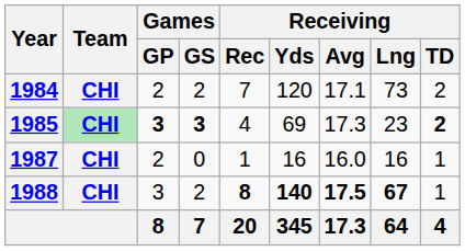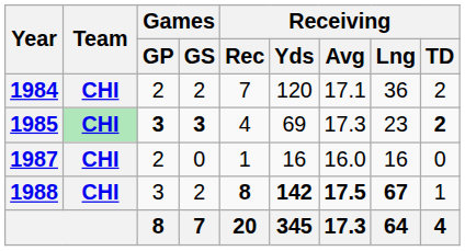 <table class="wikitable" style="text-align:center">
 <tr>
 <th rowspan="2">Year</th>
 <th rowspan="2">Team</th>
 <th colspan="2">Games</th>
 <th colspan="5">Receiving</th>
 </tr>
 <tr>
 <th>GP</th>
 <th>GS</th>
 <th>Rec</th>
 <th>Yds</th>
 <th>Avg</th>
 <th>Lng</th>
 <th>TD</th>
 </tr>
 <tr>
 <th><a href='#'>1984</a></th>
 <th><a href='#'>CHI</a></th>
 <td>2</td>
 <td>2</td>
 <td>7</td>
 <td>120</td>
 <td>17.1</td>
-<td>73</td>
+<td>36</td>
 <td>2</td>
 </tr>
 <tr>
 <th><a href='#'>1985</a></th>
 <th style="background:#afe6ba; width:3em;"><a href='#'>CHI</a></th>
 <td><strong>3</strong></td>
 <td><strong>3</strong></td>
 <td>4</td>
 <td>69</td>
 <td>17.3</td>
 <td>23</td>
 <td><strong>2</strong></td>
 </tr>
 <tr>
 <th><a href='#'>1987</a></th>
 <th><a href='#'>CHI</a></th>
 <td>2</td>
 <td>0</td>
 <td>1</td>
 <td>16</td>
 <td>16.0</td>
 <td>16</td>
-<td>1</td>
+<td>0</td>
 </tr>
 <tr>
 <th><a href='#'>1988</a></th>
 <th><a href='#'>CHI</a></th>
 <td>3</td>
 <td>2</td>
 <td><strong>8</strong></td>
-<td><strong>140</strong></td>
+<td><strong>142</strong></td>
 <td><strong>17.5</strong></td>
 <td><strong>67</strong></td>
 <td>1</td>
 </tr>
 <tr>
 <th colspan="2"></th>
 <th>8</th>
 <th>7</th>
 <th>20</th>
 <th>345</th>
 <th>17.3</th>
 <th>64</th>
 <th>4</th>
 </tr>
 </table>
